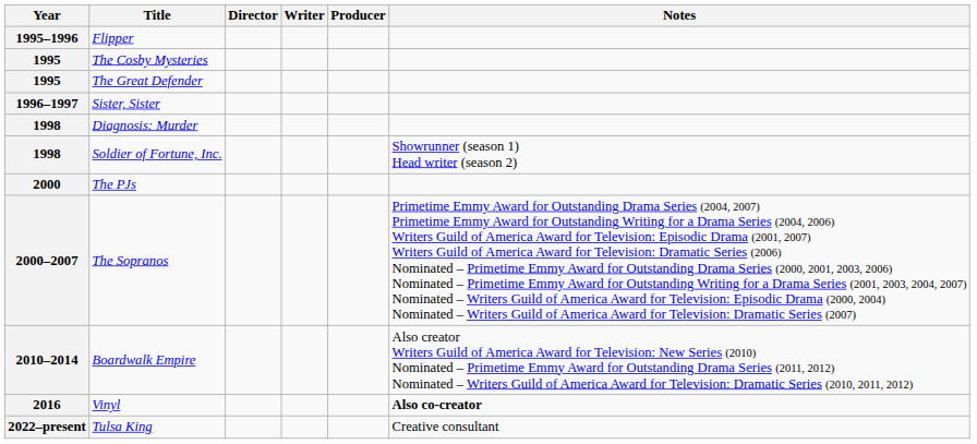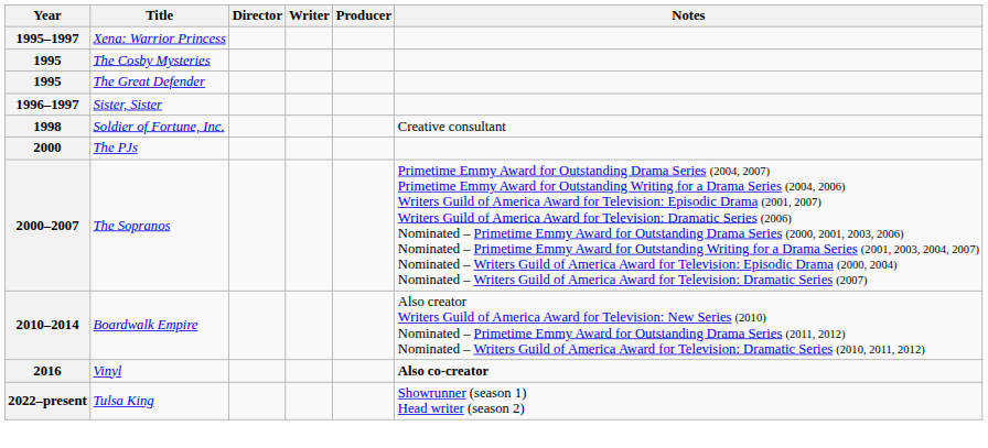 <table class="wikitable plainrowheaders">
 <tr>
 <th scope="col">Year</th>
 <th scope="col">Title</th>
 <th scope="col">Director</th>
 <th scope="col">Writer</th>
 <th scope="col">Producer</th>
 <th scope="col">Notes</th>
 </tr>
 <tr>
-<th scope=row>1995–1996</th>
-<td><em><a href='#'>Flipper</a></em></td>
+<th scope=row>1995–1997</th>
+<td><em><a href='#'>Xena: Warrior Princess</a></em></td>
 <td></td>
 <td></td>
 <td></td>
 <td></td>
 </tr>
 <tr>
 <th scope=row>1995</th>
 <td><em><a href='#'>The Cosby Mysteries</a></em></td>
 <td></td>
 <td></td>
 <td></td>
 <td></td>
 </tr>
 <tr>
 <th scope=row>1995</th>
 <td><em><a href='#'>The Great Defender</a></em></td>
 <td></td>
 <td></td>
 <td></td>
 <td></td>
 </tr>
 <tr>
 <th scope=row>1996–1997</th>
 <td><em><a href='#'>Sister, Sister</a></em></td>
 <td></td>
 <td></td>
 <td></td>
 <td></td>
 </tr>
 <tr>
 <th scope=row>1998</th>
-<td><em><a href='#'>Diagnosis: Murder</a></em></td>
-<td></td>
-<td></td>
-<td></td>
-<td></td>
-</tr>
-<tr>
-<th scope=row>1998</th>
 <td><em><a href='#'>Soldier of Fortune, Inc.</a></em></td>
 <td></td>
 <td></td>
 <td></td>
-<td><a href='#'>Showrunner</a> (season 1)<br><a href='#'>Head writer</a> (season 2)</td>
+<td>Creative consultant</td>
 </tr>
 <tr>
 <th scope=row>2000</th>
 <td><em><a href='#'>The PJs</a></em></td>
 <td></td>
 <td></td>
 <td></td>
 <td></td>
 </tr>
 <tr>
 <th scope=row>2000–2007</th>
 <td><em><a href='#'>The Sopranos</a></em></td>
 <td></td>
 <td></td>
 <td></td>
 <td><a href='#'>Primetime Emmy Award for Outstanding Drama Series</a> <small>(2004, 2007)</small><br><a href='#'>Primetime Emmy Award for Outstanding Writing for a Drama Series</a> <small>(2004, 2006)</small><br><a href='#'>Writers Guild of America Award for Television: Episodic Drama</a> <small>(2001, 2007)</small><br><a href='#'>Writers Guild of America Award for Television: Dramatic Series</a> <small>(2006)</small><br>Nominated – <a href='#'>Primetime Emmy Award for Outstanding Drama Series</a> <small>(2000, 2001, 2003, 2006)</small><br>Nominated – <a href='#'>Primetime Emmy Award for Outstanding Writing for a Drama Series</a> <small>(2001, 2003, 2004, 2007)</small><br>Nominated – <a href='#'>Writers Guild of America Award for Television: Episodic Drama</a> <small>(2000, 2004)</small><br>Nominated – <a href='#'>Writers Guild of America Award for Television: Dramatic Series</a> <small>(2007)</small></td>
 </tr>
 <tr>
 <th scope=row>2010–2014</th>
 <td><em><a href='#'>Boardwalk Empire</a></em></td>
 <td></td>
 <td></td>
 <td></td>
 <td>Also creator<br><a href='#'>Writers Guild of America Award for Television: New Series</a> <small>(2010)</small><br>Nominated – <a href='#'>Primetime Emmy Award for Outstanding Drama Series</a> <small>(2011, 2012)</small><br>Nominated – <a href='#'>Writers Guild of America Award for Television: Dramatic Series</a> <small>(2010, 2011, 2012)</small></td>
 </tr>
 <tr>
 <th scope=row>2016</th>
 <td><em><a href='#'>Vinyl</a></em></td>
 <td></td>
 <td></td>
 <td></td>
 <td><strong>Also co-creator</strong></td>
 </tr>
 <tr>
 <th scope=row>2022–present</th>
 <td><em><a href='#'>Tulsa King</a></em></td>
 <td></td>
 <td></td>
 <td></td>
-<td>Creative consultant</td>
+<td><a href='#'>Showrunner</a> (season 1)<br><a href='#'>Head writer</a> (season 2)</td>
 </tr>
 </table>
